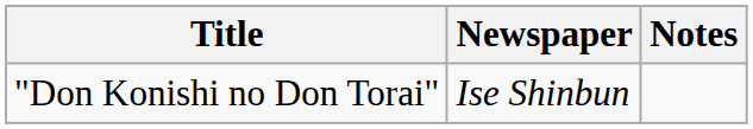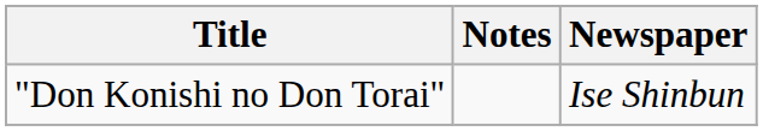 <table class="wikitable">
 <tr>
 <th>Title</th>
+<th>Notes</th>
 <th>Newspaper</th>
-<th>Notes</th>
 </tr>
 <tr>
 <td>"Don Konishi no Don Torai"</td>
+<td></td>
 <td><em>Ise Shinbun</em></td>
-<td></td>
 </tr>
 </table>
